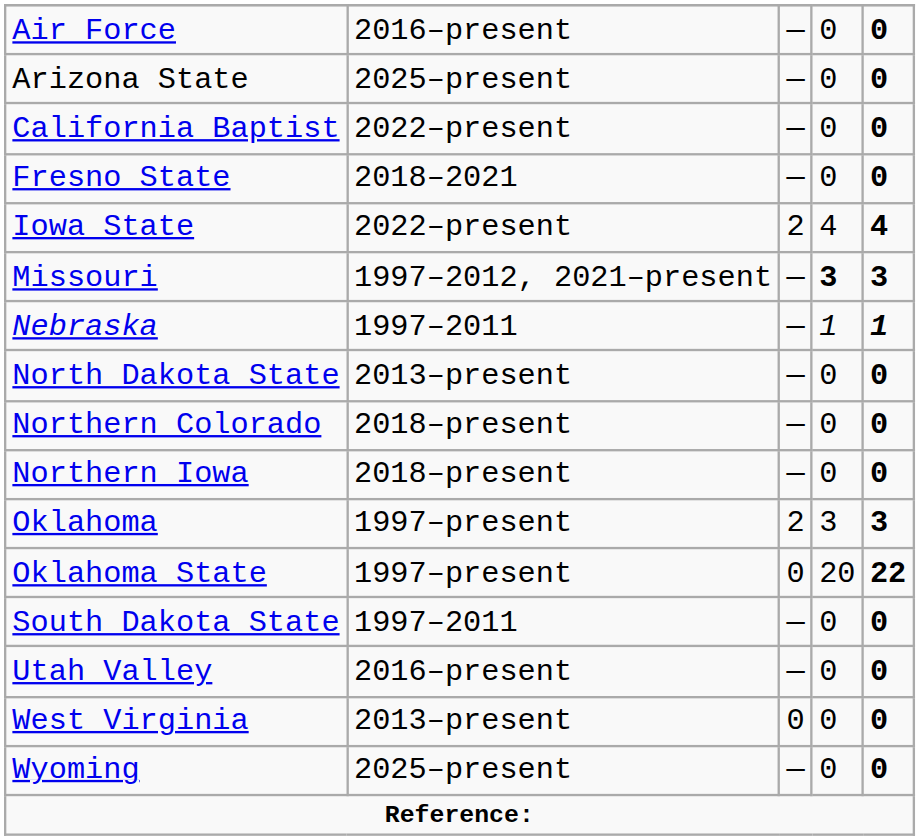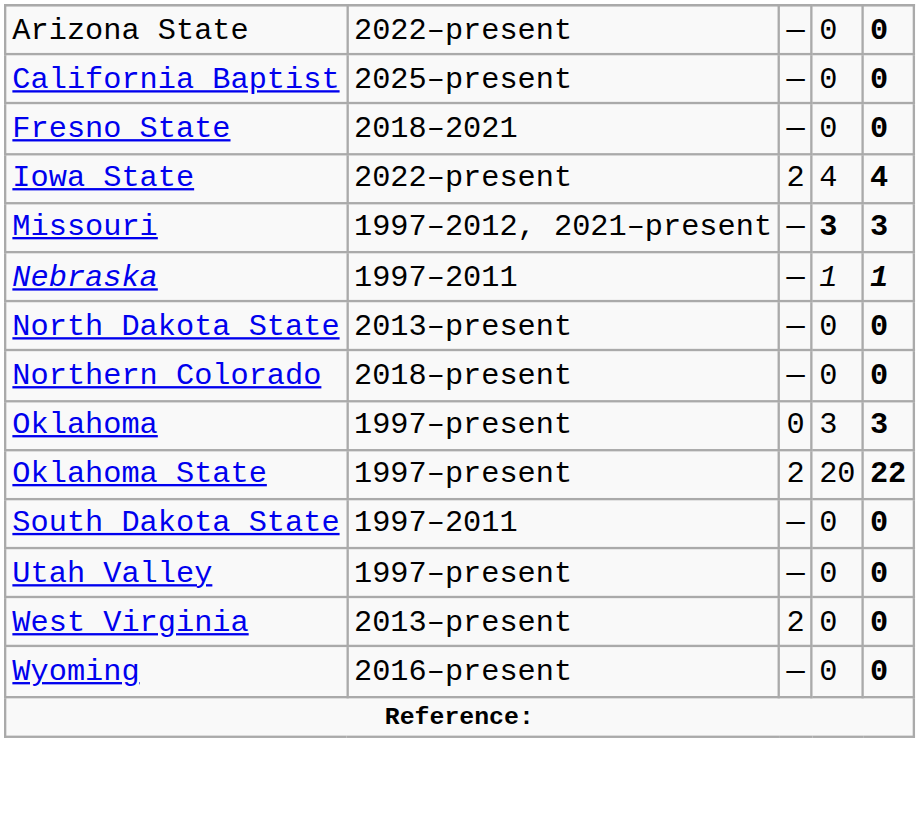 <table class="wikitable sortable">
 <tr>
 </tr>
 <tr>
-<td><a href='#'>Air Force</a></td>
-<td>2016–present</td>
-<td align="center">—</td>
-<td>0</td>
-<td><strong>0</strong></td>
-</tr>
-<tr>
 <td>Arizona State</td>
-<td>2025–present</td>
+<td>2022–present</td>
 <td align="center">—</td>
 <td>0</td>
 <td><strong>0</strong></td>
 </tr>
 <tr>
 <td><a href='#'>California Baptist</a></td>
-<td>2022–present</td>
+<td>2025–present</td>
 <td align="center">—</td>
 <td>0</td>
 <td><strong>0</strong></td>
 </tr>
 <tr>
 <td><a href='#'>Fresno State</a></td>
 <td>2018–2021</td>
 <td align="center">—</td>
 <td>0</td>
 <td><strong>0</strong></td>
 </tr>
 <tr>
 <td><a href='#'>Iowa State</a></td>
 <td>2022–present</td>
 <td align="center">2</td>
 <td>4</td>
 <td><strong>4</strong></td>
 </tr>
 <tr>
 <td><a href='#'>Missouri</a></td>
 <td>1997–2012, 2021–present</td>
 <td align="center">—</td>
 <td><strong>3</strong></td>
 <td><strong>3</strong></td>
 </tr>
 <tr>
 <td><em><a href='#'>Nebraska</a></em></td>
 <td>1997–2011</td>
 <td align="center">—</td>
 <td><em>1</em></td>
 <td><strong><em>1</em></strong></td>
 </tr>
 <tr>
 <td><a href='#'>North Dakota State</a></td>
 <td>2013–present</td>
 <td align="center">—</td>
 <td>0</td>
 <td><strong>0</strong></td>
 </tr>
 <tr>
 <td><a href='#'>Northern Colorado</a></td>
 <td>2018–present</td>
 <td align="center">—</td>
 <td>0</td>
 <td><strong>0</strong></td>
 </tr>
 <tr>
-<td><a href='#'>Northern Iowa</a></td>
-<td>2018–present</td>
-<td align="center">—</td>
-<td>0</td>
-<td><strong>0</strong></td>
-</tr>
-<tr>
 <td><a href='#'>Oklahoma</a></td>
 <td>1997–present</td>
-<td align="center">2</td>
+<td align="center">0</td>
 <td>3</td>
 <td><strong>3</strong></td>
 </tr>
 <tr>
 <td><a href='#'>Oklahoma State</a></td>
 <td>1997–present</td>
-<td align="center">0</td>
+<td align="center">2</td>
 <td>20</td>
 <td><strong>22</strong></td>
 </tr>
 <tr>
 <td><a href='#'>South Dakota State</a></td>
 <td>1997–2011</td>
 <td align="center">—</td>
 <td>0</td>
 <td><strong>0</strong></td>
 </tr>
 <tr>
 <td><a href='#'>Utah Valley</a></td>
-<td>2016–present</td>
+<td>1997–present</td>
 <td align="center">—</td>
 <td>0</td>
 <td><strong>0</strong></td>
 </tr>
 <tr>
 <td><a href='#'>West Virginia</a></td>
 <td>2013–present</td>
-<td align="center">0</td>
+<td align="center">2</td>
 <td>0</td>
 <td><strong>0</strong></td>
 </tr>
 <tr>
 <td><a href='#'>Wyoming</a></td>
-<td>2025–present</td>
+<td>2016–present</td>
 <td align="center">—</td>
 <td>0</td>
 <td><strong>0</strong></td>
 </tr>
 <tr>
 <td colspan="5"  style="font-size:8pt; text-align:center;"><strong>Reference:</strong></td>
 </tr>
 </table>
